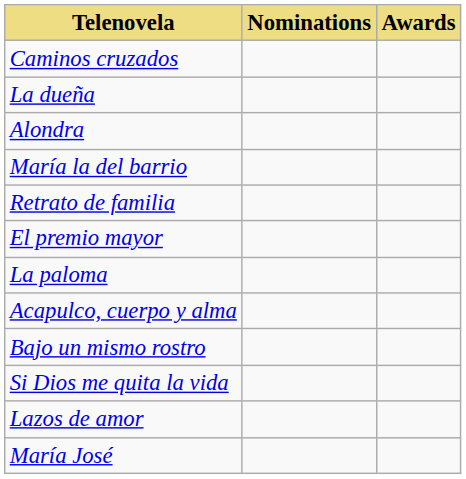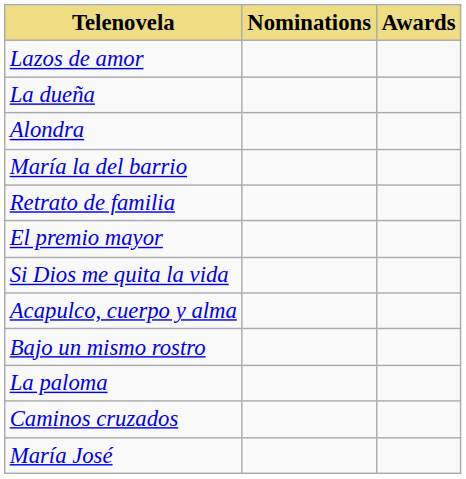 <table class="wikitable sortable" style="margin:1em auto;">
 <tr>
 <th style="background-color:#EEDD82;">Telenovela</th>
 <th style="background-color:#EEDD82;">Nominations</th>
 <th style="background-color:#EEDD82;">Awards</th>
 </tr>
 <tr>
-<td><em><a href='#'>Caminos cruzados</a></em></td>
+<td><em><a href='#'>Lazos de amor</a></em></td>
 <td></td>
 <td></td>
 </tr>
 <tr>
 <td><em><a href='#'>La dueña</a></em></td>
 <td></td>
 <td></td>
 </tr>
 <tr>
 <td><em><a href='#'>Alondra</a></em></td>
 <td></td>
 <td></td>
 </tr>
 <tr>
 <td><em><a href='#'>María la del barrio</a></em></td>
 <td></td>
 <td></td>
 </tr>
 <tr>
 <td><em><a href='#'>Retrato de familia</a></em></td>
 <td></td>
 <td></td>
 </tr>
 <tr>
 <td><em><a href='#'>El premio mayor</a></em></td>
 <td></td>
 <td></td>
 </tr>
 <tr>
-<td><em><a href='#'>La paloma</a></em></td>
+<td><em><a href='#'>Si Dios me quita la vida</a></em></td>
 <td></td>
 <td></td>
 </tr>
 <tr>
 <td><em><a href='#'>Acapulco, cuerpo y alma</a></em></td>
 <td></td>
 <td></td>
 </tr>
 <tr>
 <td><em><a href='#'>Bajo un mismo rostro</a></em></td>
 <td></td>
 <td></td>
 </tr>
 <tr>
-<td><em><a href='#'>Si Dios me quita la vida</a></em></td>
+<td><em><a href='#'>La paloma</a></em></td>
 <td></td>
 <td></td>
 </tr>
 <tr>
-<td><em><a href='#'>Lazos de amor</a></em></td>
+<td><em><a href='#'>Caminos cruzados</a></em></td>
 <td></td>
 <td></td>
 </tr>
 <tr>
 <td><em><a href='#'>María José</a></em></td>
 <td></td>
 <td></td>
 </tr>
 </table>
